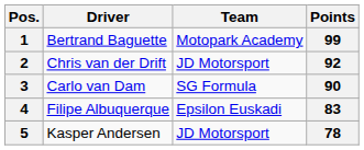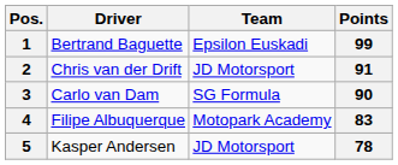 <table class="wikitable" style="font-size: 85%">
 <tr>
 <th>Pos.</th>
 <th>Driver</th>
 <th>Team</th>
 <th>Points</th>
 </tr>
 <tr>
 <th>1</th>
 <td> <a href='#'>Bertrand Baguette</a></td>
-<td> <a href='#'>Motopark Academy</a></td>
+<td> <a href='#'>Epsilon Euskadi</a></td>
 <th>99</th>
 </tr>
 <tr>
 <th>2</th>
 <td> <a href='#'>Chris van der Drift</a></td>
 <td> <a href='#'>JD Motorsport</a></td>
-<th>92</th>
+<th>91</th>
 </tr>
 <tr>
 <th>3</th>
 <td> <a href='#'>Carlo van Dam</a></td>
 <td> <a href='#'>SG Formula</a></td>
 <th>90</th>
 </tr>
 <tr>
 <th>4</th>
 <td> <a href='#'>Filipe Albuquerque</a></td>
-<td> <a href='#'>Epsilon Euskadi</a></td>
+<td> <a href='#'>Motopark Academy</a></td>
 <th>83</th>
 </tr>
 <tr>
 <th>5</th>
 <td> Kasper Andersen</td>
 <td> <a href='#'>JD Motorsport</a></td>
 <th>78</th>
 </tr>
 </table>
